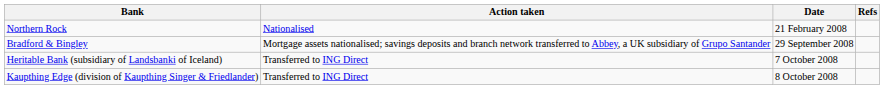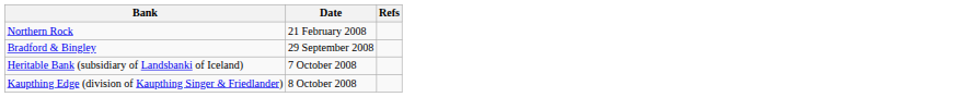 <table class="wikitable sortable" border="1">
 <tr>
 <th>Bank</th>
-<th>Action taken</th>
 <th>Date</th>
 <th>Refs</th>
 </tr>
 <tr>
 <td><a href='#'>Northern Rock</a></td>
-<td><a href='#'>Nationalised</a></td>
 <td>21 February 2008</td>
 <td></td>
 </tr>
 <tr>
 <td><a href='#'>Bradford & Bingley</a></td>
-<td>Mortgage assets nationalised; savings deposits and branch network transferred to <a href='#'>Abbey</a>, a UK subsidiary of <a href='#'>Grupo Santander</a></td>
 <td>29 September 2008</td>
 <td></td>
 </tr>
 <tr>
 <td><a href='#'>Heritable Bank</a> (subsidiary of <a href='#'>Landsbanki</a> of Iceland)</td>
-<td>Transferred to <a href='#'>ING Direct</a></td>
 <td>7 October 2008</td>
 <td></td>
 </tr>
 <tr>
 <td><a href='#'>Kaupthing Edge</a> (division of <a href='#'>Kaupthing Singer & Friedlander</a>)</td>
-<td>Transferred to <a href='#'>ING Direct</a></td>
 <td>8 October 2008</td>
 <td></td>
 </tr>
 </table>
